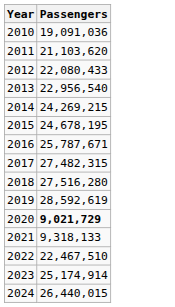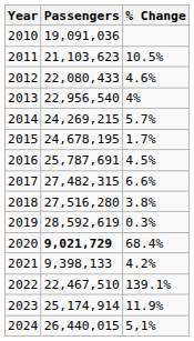 <table class="wikitable" style="font-size: 105%">
 <tr>
 <th>Year</th>
 <th>Passengers</th>
+<th>% Change</th>
 </tr>
 <tr>
 <td>2010</td>
 <td>19,091,036</td>
+<td></td>
 </tr>
 <tr>
 <td>2011</td>
-<td>21,103,620</td>
+<td>21,103,623</td>
+<td> 10.5%</td>
 </tr>
 <tr>
 <td>2012</td>
 <td>22,080,433</td>
+<td> 4.6%</td>
 </tr>
 <tr>
 <td>2013</td>
 <td>22,956,540</td>
+<td> 4%</td>
 </tr>
 <tr>
 <td>2014</td>
 <td>24,269,215</td>
+<td> 5.7%</td>
 </tr>
 <tr>
 <td>2015</td>
 <td>24,678,195</td>
+<td> 1.7%</td>
 </tr>
 <tr>
 <td>2016</td>
-<td>25,787,671</td>
+<td>25,787,691</td>
+<td> 4.5%</td>
 </tr>
 <tr>
 <td>2017</td>
 <td>27,482,315</td>
+<td> 6.6%</td>
 </tr>
 <tr>
 <td>2018</td>
 <td>27,516,280</td>
+<td> 3.8%</td>
 </tr>
 <tr>
 <td>2019</td>
 <td>28,592,619</td>
+<td> 0.3%</td>
 </tr>
 <tr>
 <td>2020</td>
 <td><strong>9,021,729</strong></td>
+<td> 68.4%</td>
 </tr>
 <tr>
 <td>2021</td>
-<td>9,318,133</td>
+<td>9,398,133</td>
+<td> 4.2%</td>
 </tr>
 <tr>
 <td>2022</td>
 <td>22,467,510</td>
+<td> 139.1%</td>
 </tr>
 <tr>
 <td>2023</td>
 <td>25,174,914</td>
+<td> 11.9%</td>
 </tr>
 <tr>
 <td>2024</td>
 <td>26,440,015</td>
+<td> 5,1%</td>
 </tr>
 </table>
